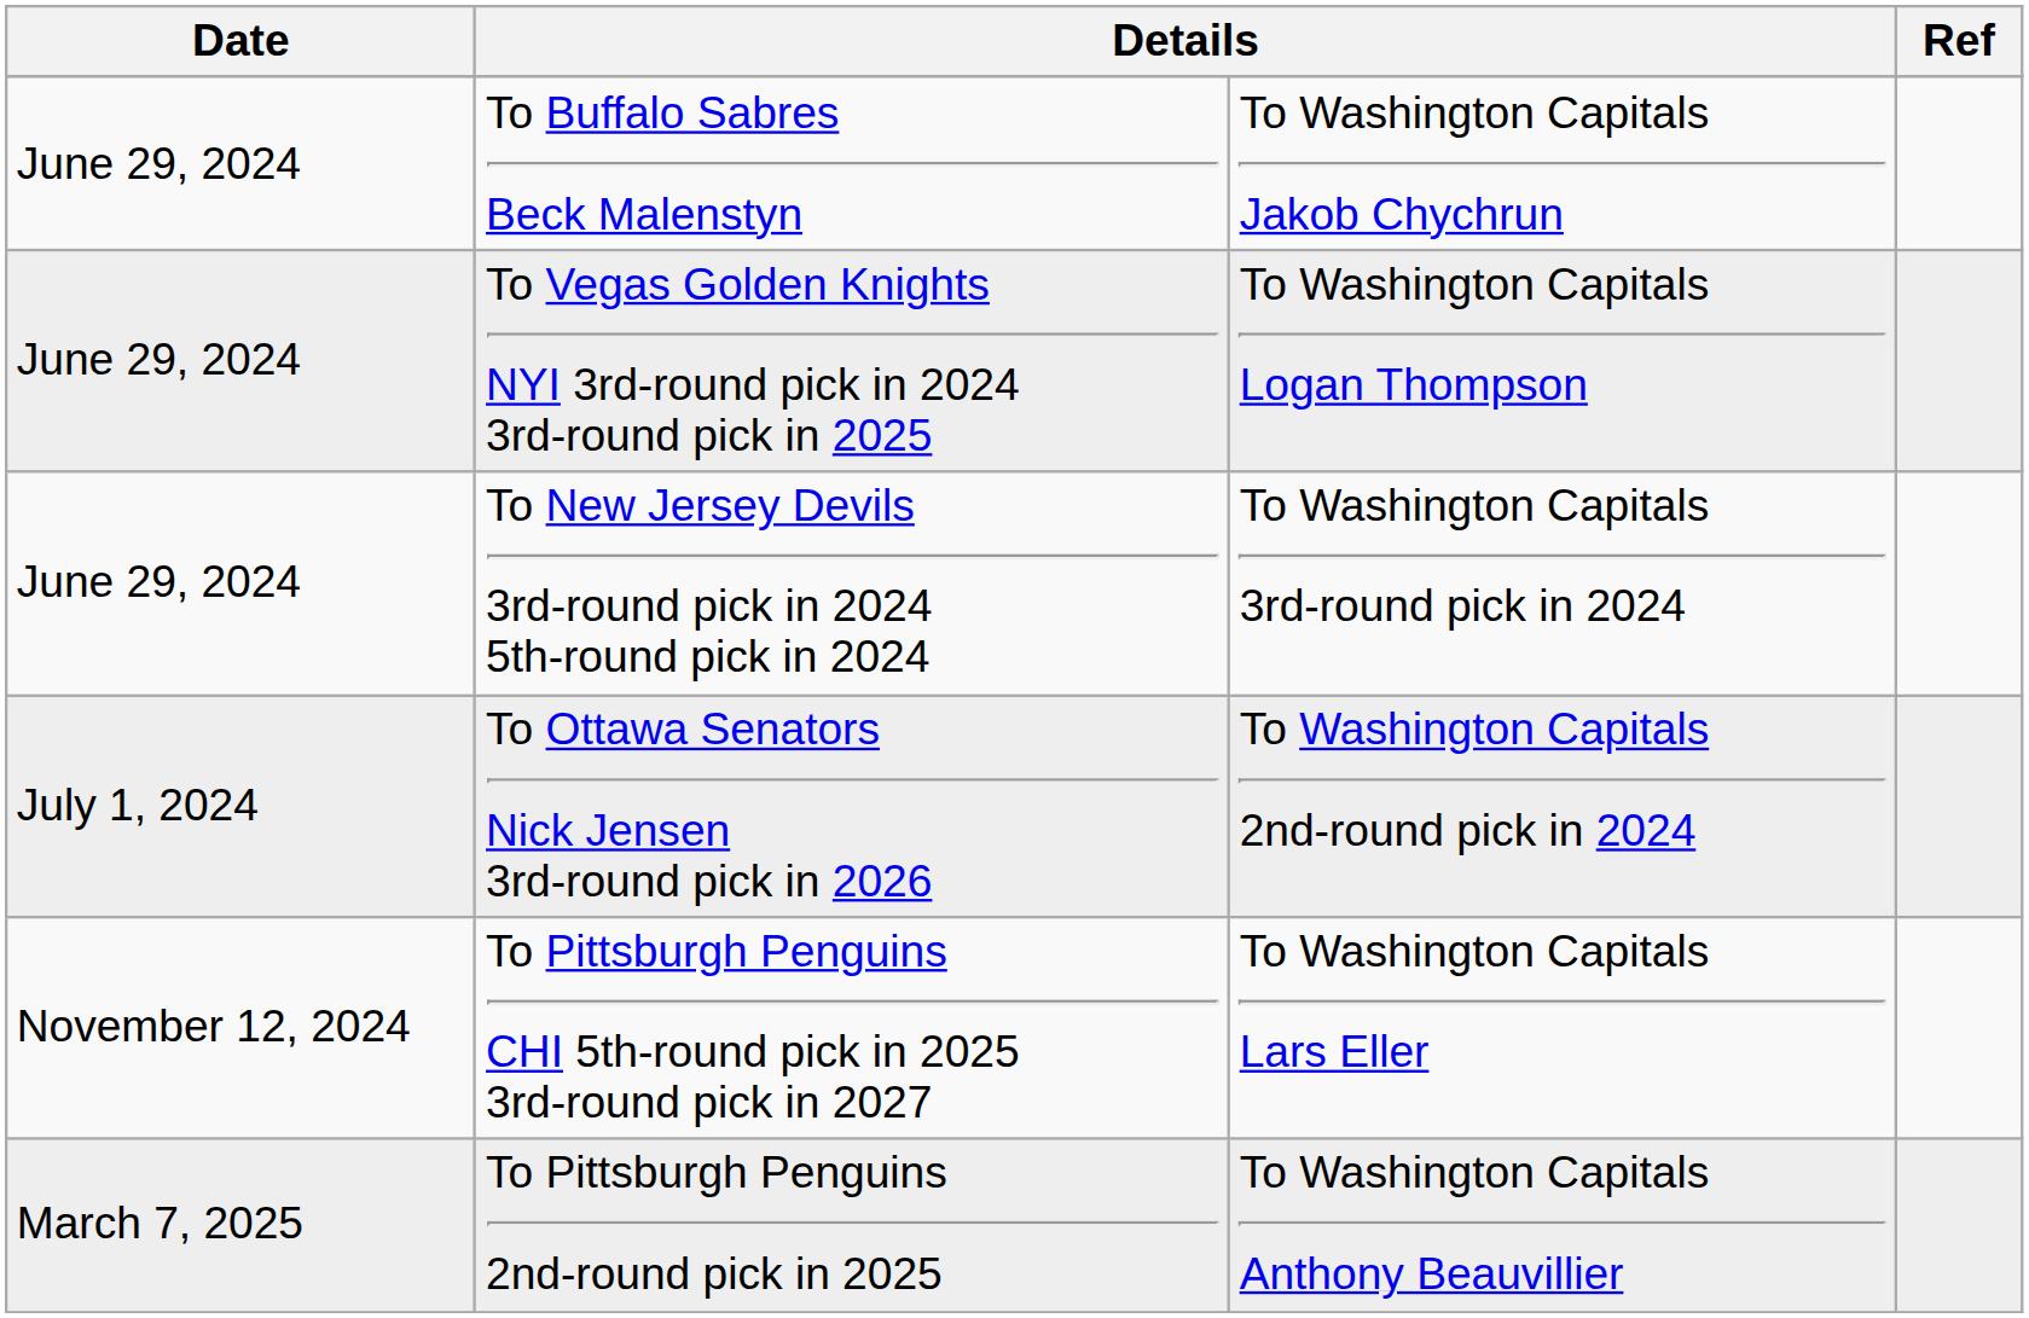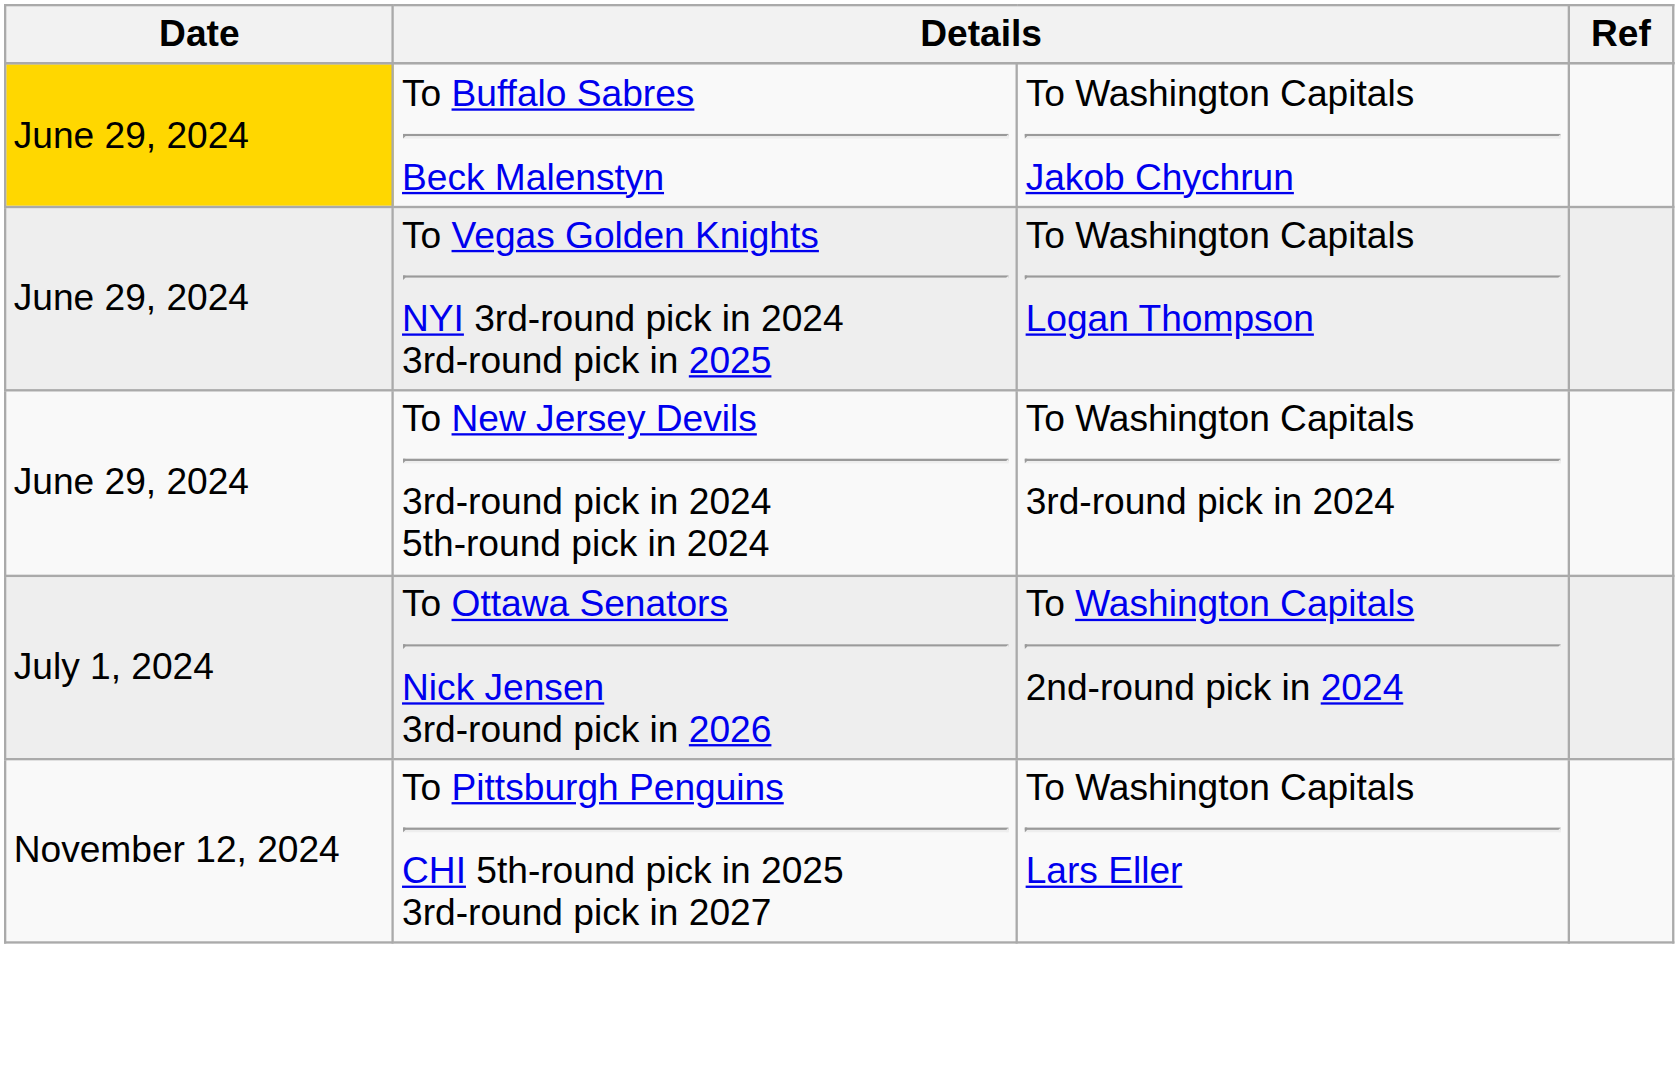 <table cellspacing=0 class="wikitable" style="border:1px solid #999999; width:720px;">
 <tr>
 <th style="width: 10em;">Date</th>
 <th colspan=2>Details</th>
 <th>Ref</th>
 </tr>
 <tr style="background:#eee;">
 </tr>
 <tr>
-<td>June 29, 2024</td>
+<td style="background: gold;">June 29, 2024</td>
 <td valign="top">To <a href='#'>Buffalo Sabres</a><hr><a href='#'>Beck Malenstyn</a></td>
 <td valign="top">To Washington Capitals<hr><a href='#'>Jakob Chychrun</a></td>
 <td></td>
 </tr>
 <tr bgcolor="eeeeee">
 <td>June 29, 2024</td>
 <td valign="top">To <a href='#'>Vegas Golden Knights</a><hr><a href='#'>NYI</a> 3rd-round pick in 2024<br>3rd-round pick in <a href='#'>2025</a></td>
 <td valign="top">To Washington Capitals<hr><a href='#'>Logan Thompson</a></td>
 <td></td>
 </tr>
 <tr>
 <td>June 29, 2024</td>
 <td valign="top">To <a href='#'>New Jersey Devils</a><hr>3rd-round pick in 2024<br>5th-round pick in 2024</td>
 <td valign="top">To Washington Capitals<hr>3rd-round pick in 2024</td>
 <td></td>
 </tr>
 <tr bgcolor="eeeeee">
 <td>July 1, 2024</td>
 <td valign="top">To <a href='#'>Ottawa Senators</a><hr><a href='#'>Nick Jensen</a><br>3rd-round pick in <a href='#'>2026</a></td>
 <td valign="top">To <a href='#'>Washington Capitals</a><hr>2nd-round pick in <a href='#'>2024</a></td>
 <td></td>
 </tr>
 <tr>
 <td>November 12, 2024</td>
 <td valign="top">To <a href='#'>Pittsburgh Penguins</a><hr><a href='#'>CHI</a> 5th-round pick in 2025<br>3rd-round pick in 2027</td>
 <td valign="top">To Washington Capitals<hr><a href='#'>Lars Eller</a></td>
 <td></td>
 </tr>
-<tr bgcolor="eeeeee">
-<td>March 7, 2025</td>
-<td valign="top">To Pittsburgh Penguins<hr>2nd-round pick in 2025</td>
-<td valign="top">To Washington Capitals<hr><a href='#'>Anthony Beauvillier</a></td>
-<td></td>
-</tr>
 </table>
